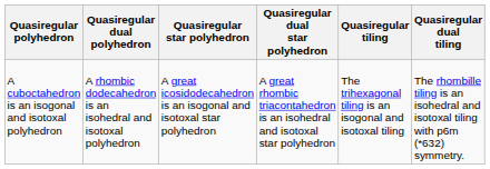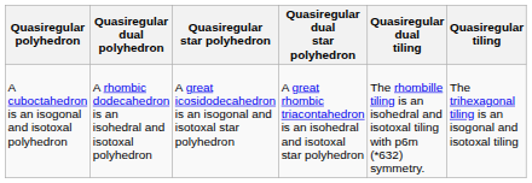 <table class=wikitable width=480>
 <tr>
 <th>Quasiregular<br>polyhedron</th>
 <th>Quasiregular dual<br>polyhedron</th>
 <th>Quasiregular<br>star polyhedron</th>
 <th>Quasiregular dual<br>star polyhedron</th>
+<th>Quasiregular dual<br>tiling</th>
 <th>Quasiregular<br>tiling</th>
-<th>Quasiregular dual<br>tiling</th>
 </tr>
 <tr valign=top>
 <td><br>A <a href='#'>cuboctahedron</a> is an isogonal and isotoxal polyhedron</td>
 <td><br>A <a href='#'>rhombic dodecahedron</a> is an isohedral and isotoxal polyhedron</td>
 <td><br>A <a href='#'>great icosidodecahedron</a> is an isogonal and isotoxal star polyhedron</td>
 <td><br>A <a href='#'>great rhombic triacontahedron</a> is an isohedral and isotoxal star polyhedron</td>
+<td><br>The <a href='#'>rhombille tiling</a> is an isohedral and isotoxal tiling with p6m (*632) symmetry.</td>
 <td><br>The <a href='#'>trihexagonal tiling</a> is an isogonal and isotoxal tiling</td>
-<td><br>The <a href='#'>rhombille tiling</a> is an isohedral and isotoxal tiling with p6m (*632) symmetry.</td>
 </tr>
 </table>
